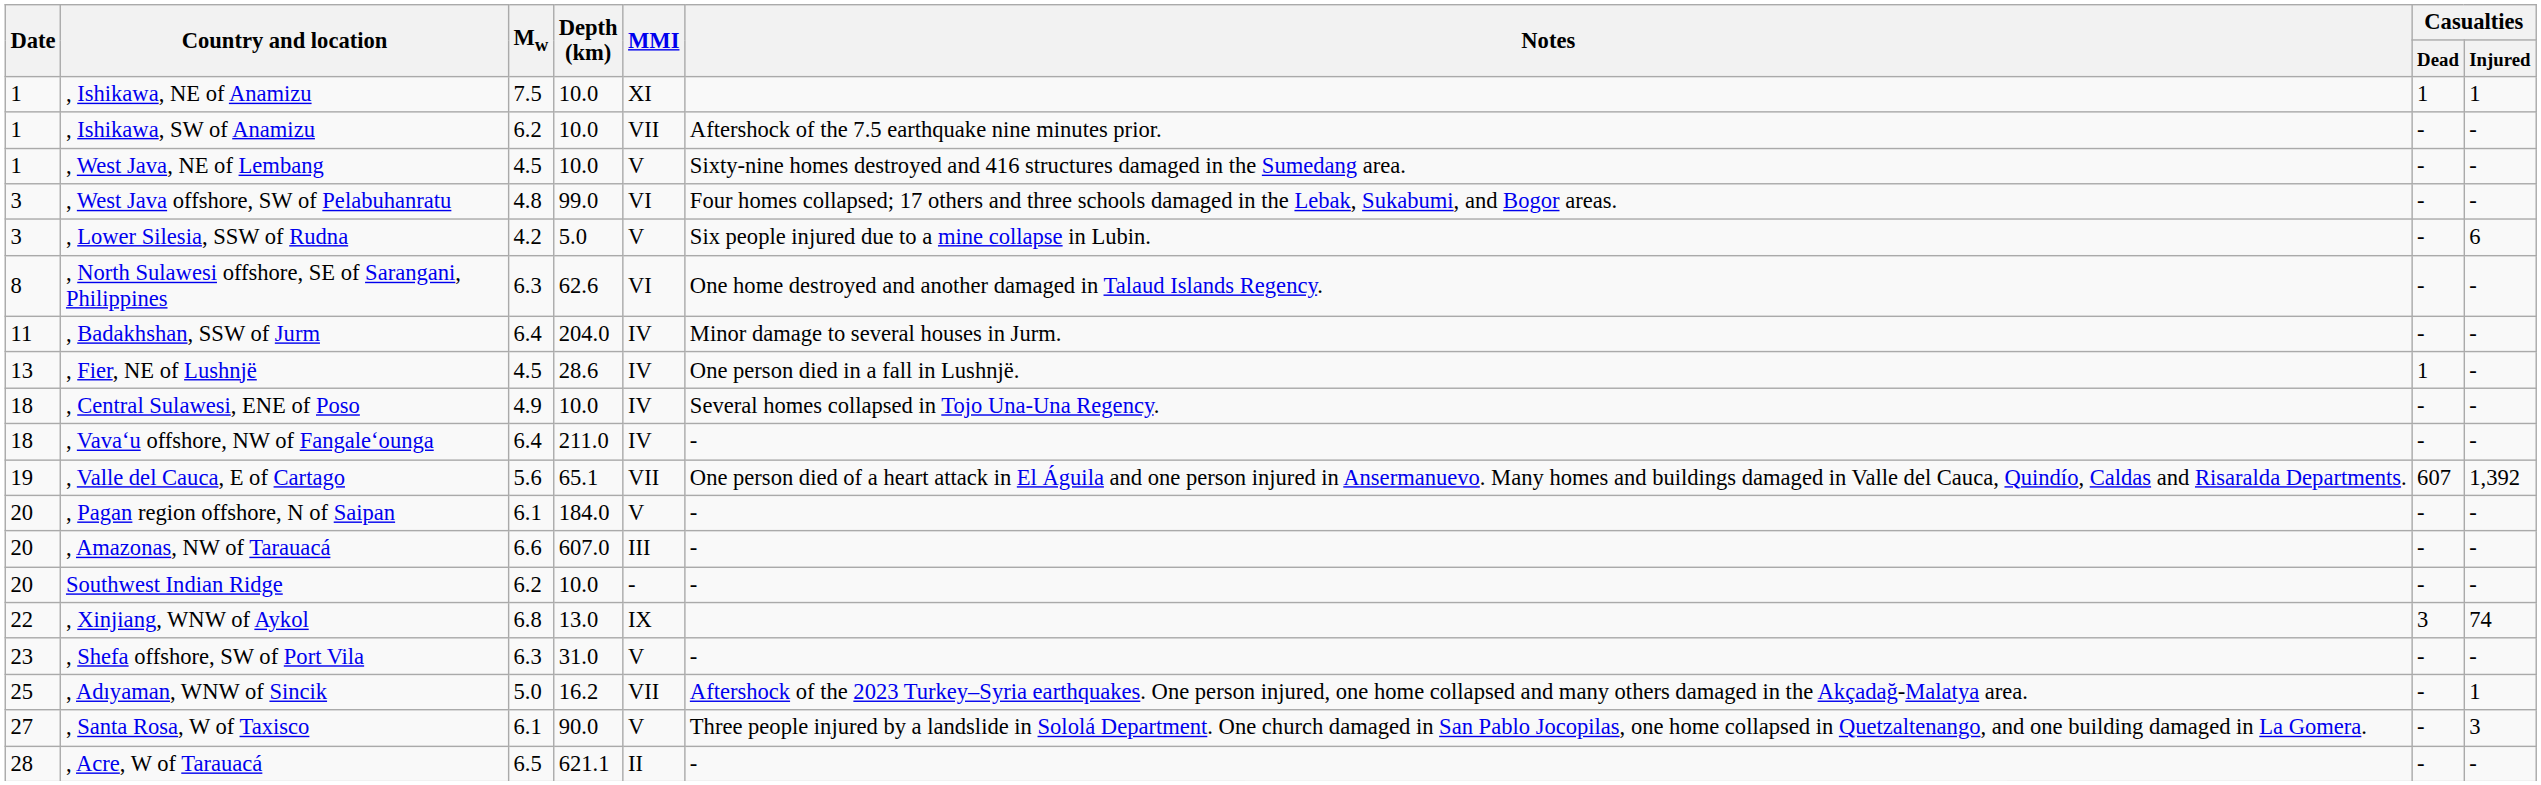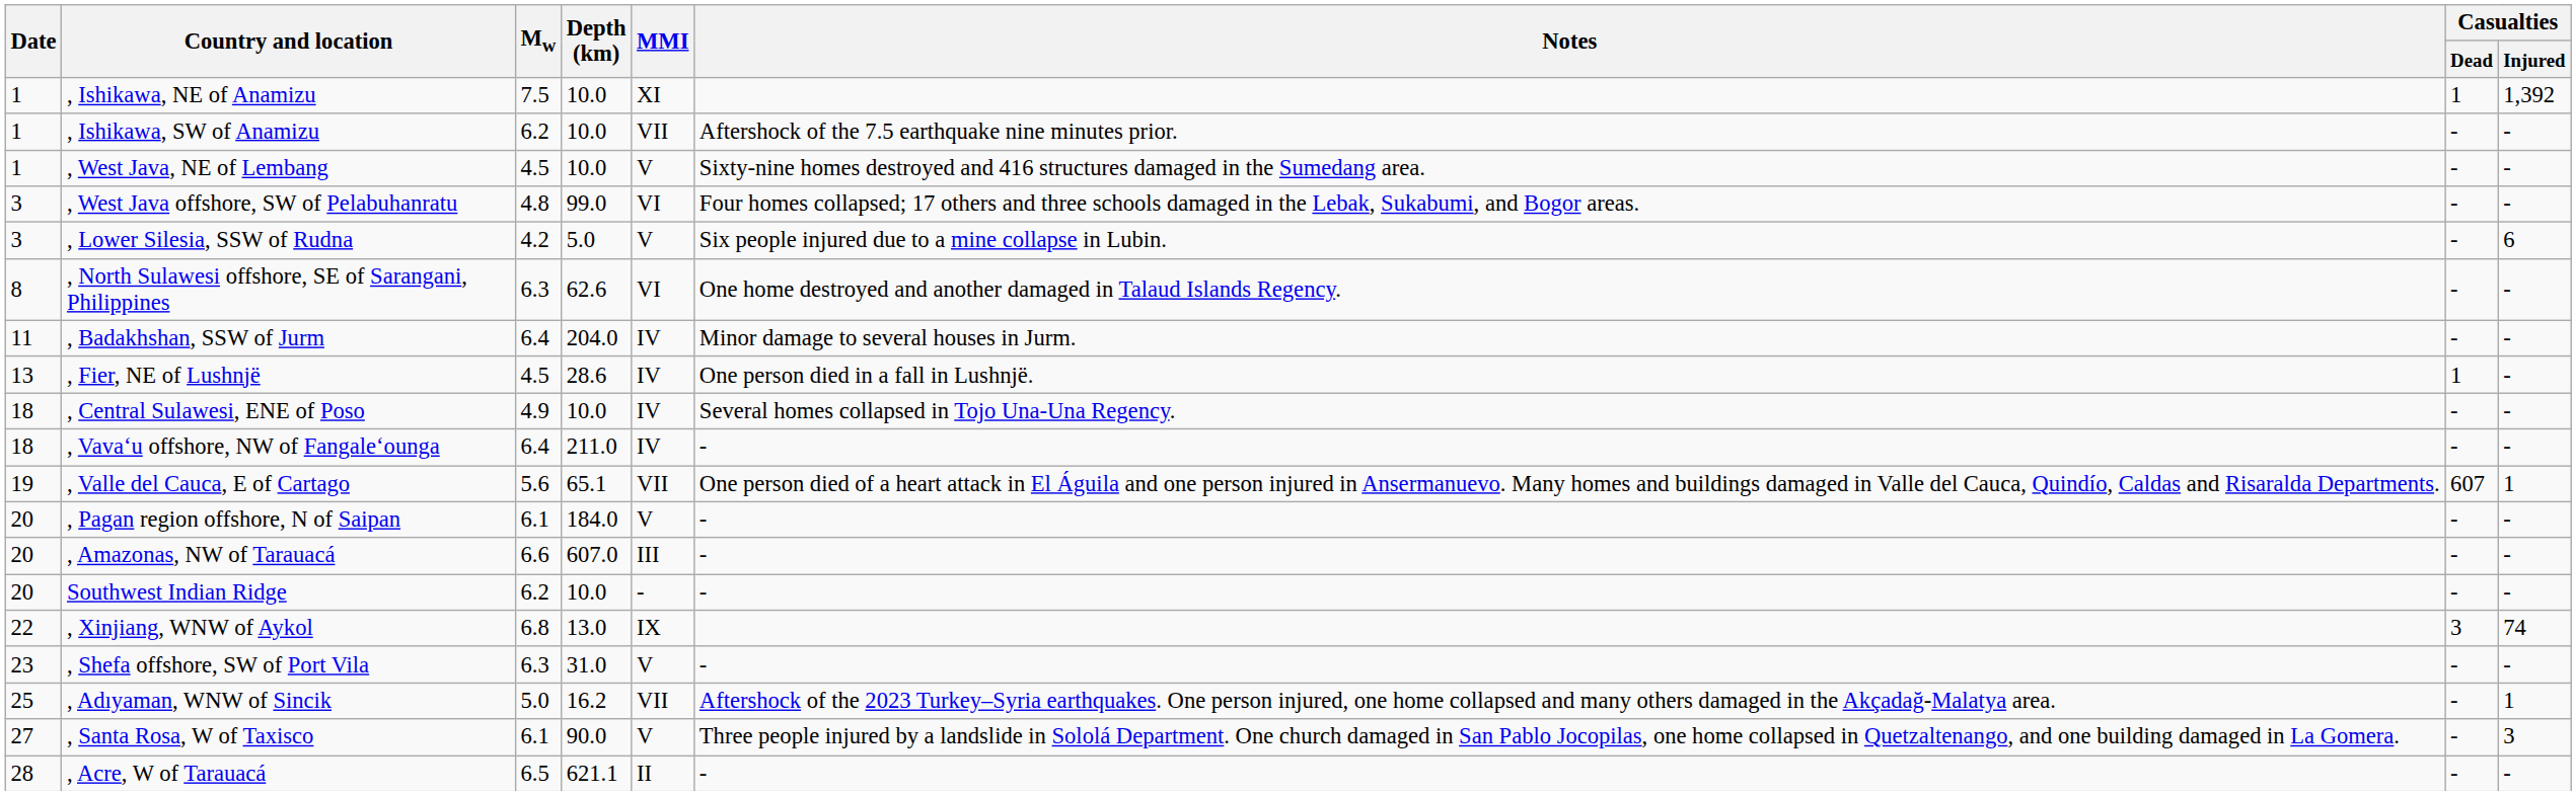 <table class="wikitable sortable" style="border:1px black; margin-left:1em;">
 <tr>
 <th rowspan="2">Date</th>
 <th rowspan="2" style="width: 310px">Country and location</th>
 <th rowspan="2">M<sub>w</sub></th>
 <th rowspan="2">Depth<br>(km)</th>
 <th rowspan="2"><a href='#'>MMI</a></th>
 <th rowspan="2" class="unsortable">Notes</th>
 <th colspan="2">Casualties</th>
 </tr>
 <tr>
 <th><small>Dead</small></th>
 <th><small>Injured</small></th>
 </tr>
 <tr>
 <td>1</td>
 <td>, <a href='#'>Ishikawa</a>,  NE of <a href='#'>Anamizu</a></td>
 <td>7.5</td>
 <td>10.0</td>
 <td>XI</td>
 <td></td>
 <td>1</td>
-<td>1</td>
+<td>1,392</td>
 </tr>
 <tr>
 <td>1</td>
 <td>, <a href='#'>Ishikawa</a>,  SW of <a href='#'>Anamizu</a></td>
 <td>6.2</td>
 <td>10.0</td>
 <td>VII</td>
 <td>Aftershock of the 7.5 earthquake nine minutes prior.</td>
 <td>-</td>
 <td>-</td>
 </tr>
 <tr>
 <td>1</td>
 <td>, <a href='#'>West Java</a>,  NE of <a href='#'>Lembang</a></td>
 <td>4.5</td>
 <td>10.0</td>
 <td>V</td>
 <td>Sixty-nine homes destroyed and 416 structures damaged in the <a href='#'>Sumedang</a> area.</td>
 <td>-</td>
 <td>-</td>
 </tr>
 <tr>
 <td>3</td>
 <td>, <a href='#'>West Java</a> offshore,  SW of <a href='#'>Pelabuhanratu</a></td>
 <td>4.8</td>
 <td>99.0</td>
 <td>VI</td>
 <td>Four homes collapsed; 17 others and three schools damaged in the <a href='#'>Lebak</a>, <a href='#'>Sukabumi</a>, and <a href='#'>Bogor</a> areas.</td>
 <td>-</td>
 <td>-</td>
 </tr>
 <tr>
 <td>3</td>
 <td>, <a href='#'>Lower Silesia</a>,  SSW of <a href='#'>Rudna</a></td>
 <td>4.2</td>
 <td>5.0</td>
 <td>V</td>
 <td>Six people injured due to a <a href='#'>mine collapse</a> in Lubin.</td>
 <td>-</td>
 <td>6</td>
 </tr>
 <tr>
 <td>8</td>
 <td>, <a href='#'>North Sulawesi</a> offshore,  SE of <a href='#'>Sarangani</a>, <a href='#'>Philippines</a></td>
 <td>6.3</td>
 <td>62.6</td>
 <td>VI</td>
 <td>One home destroyed and another damaged in <a href='#'>Talaud Islands Regency</a>.</td>
 <td>-</td>
 <td>-</td>
 </tr>
 <tr>
 <td>11</td>
 <td>, <a href='#'>Badakhshan</a>,  SSW of <a href='#'>Jurm</a></td>
 <td>6.4</td>
 <td>204.0</td>
 <td>IV</td>
 <td>Minor damage to several houses in Jurm.</td>
 <td>-</td>
 <td>-</td>
 </tr>
 <tr>
 <td>13</td>
 <td>, <a href='#'>Fier</a>,  NE of <a href='#'>Lushnjë</a></td>
 <td>4.5</td>
 <td>28.6</td>
 <td>IV</td>
 <td>One person died in a fall in Lushnjë.</td>
 <td>1</td>
 <td>-</td>
 </tr>
 <tr>
 <td>18</td>
 <td>, <a href='#'>Central Sulawesi</a>,  ENE of <a href='#'>Poso</a></td>
 <td>4.9</td>
 <td>10.0</td>
 <td>IV</td>
 <td>Several homes collapsed in <a href='#'>Tojo Una-Una Regency</a>.</td>
 <td>-</td>
 <td>-</td>
 </tr>
 <tr>
 <td>18</td>
 <td>, <a href='#'>Vavaʻu</a> offshore,  NW of <a href='#'>Fangaleʻounga</a></td>
 <td>6.4</td>
 <td>211.0</td>
 <td>IV</td>
 <td>-</td>
 <td>-</td>
 <td>-</td>
 </tr>
 <tr>
 <td>19</td>
 <td>, <a href='#'>Valle del Cauca</a>,  E of <a href='#'>Cartago</a></td>
 <td>5.6</td>
 <td>65.1</td>
 <td>VII</td>
 <td>One person died of a heart attack in <a href='#'>El Águila</a> and one person injured in <a href='#'>Ansermanuevo</a>. Many homes and buildings damaged in Valle del Cauca, <a href='#'>Quindío</a>, <a href='#'>Caldas</a> and <a href='#'>Risaralda Departments</a>.</td>
 <td>607</td>
-<td>1,392</td>
+<td>1</td>
 </tr>
 <tr>
 <td>20</td>
 <td>, <a href='#'>Pagan</a> region offshore,  N of <a href='#'>Saipan</a></td>
 <td>6.1</td>
 <td>184.0</td>
 <td>V</td>
 <td>-</td>
 <td>-</td>
 <td>-</td>
 </tr>
 <tr>
 <td>20</td>
 <td>, <a href='#'>Amazonas</a>,  NW of <a href='#'>Tarauacá</a></td>
 <td>6.6</td>
 <td>607.0</td>
 <td>III</td>
 <td>-</td>
 <td>-</td>
 <td>-</td>
 </tr>
 <tr>
 <td>20</td>
 <td><a href='#'>Southwest Indian Ridge</a></td>
 <td>6.2</td>
 <td>10.0</td>
 <td>-</td>
 <td>-</td>
 <td>-</td>
 <td>-</td>
 </tr>
 <tr>
 <td>22</td>
 <td>, <a href='#'>Xinjiang</a>,  WNW of <a href='#'>Aykol</a></td>
 <td>6.8</td>
 <td>13.0</td>
 <td>IX</td>
 <td></td>
 <td>3</td>
 <td>74</td>
 </tr>
 <tr>
 <td>23</td>
 <td>, <a href='#'>Shefa</a> offshore,  SW of <a href='#'>Port Vila</a></td>
 <td>6.3</td>
 <td>31.0</td>
 <td>V</td>
 <td>-</td>
 <td>-</td>
 <td>-</td>
 </tr>
 <tr>
 <td>25</td>
 <td>, <a href='#'>Adıyaman</a>,  WNW of <a href='#'>Sincik</a></td>
 <td>5.0</td>
 <td>16.2</td>
 <td>VII</td>
 <td><a href='#'>Aftershock</a> of the <a href='#'>2023 Turkey–Syria earthquakes</a>. One person injured, one home collapsed and many others damaged in the <a href='#'>Akçadağ</a>-<a href='#'>Malatya</a> area.</td>
 <td>-</td>
 <td>1</td>
 </tr>
 <tr>
 <td>27</td>
 <td>, <a href='#'>Santa Rosa</a>,  W of <a href='#'>Taxisco</a></td>
 <td>6.1</td>
 <td>90.0</td>
 <td>V</td>
 <td>Three people injured by a landslide in <a href='#'>Sololá Department</a>. One church damaged in <a href='#'>San Pablo Jocopilas</a>, one home collapsed in <a href='#'>Quetzaltenango</a>, and one building damaged in <a href='#'>La Gomera</a>.</td>
 <td>-</td>
 <td>3</td>
 </tr>
 <tr>
 <td>28</td>
 <td>, <a href='#'>Acre</a>,  W of <a href='#'>Tarauacá</a></td>
 <td>6.5</td>
 <td>621.1</td>
 <td>II</td>
 <td>-</td>
 <td>-</td>
 <td>-</td>
 </tr>
 <tr>
 </tr>
 </table>
